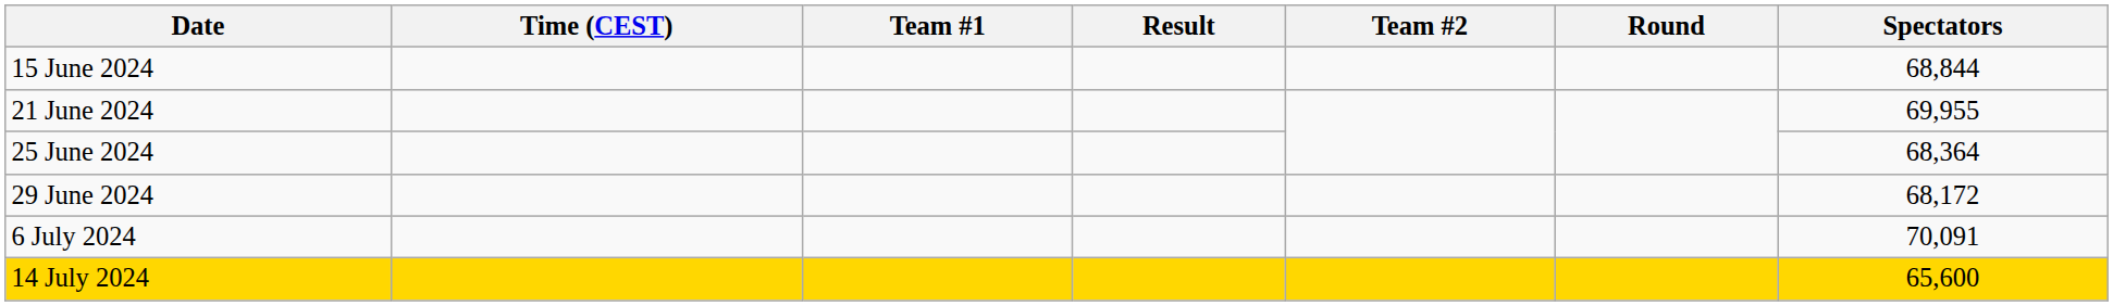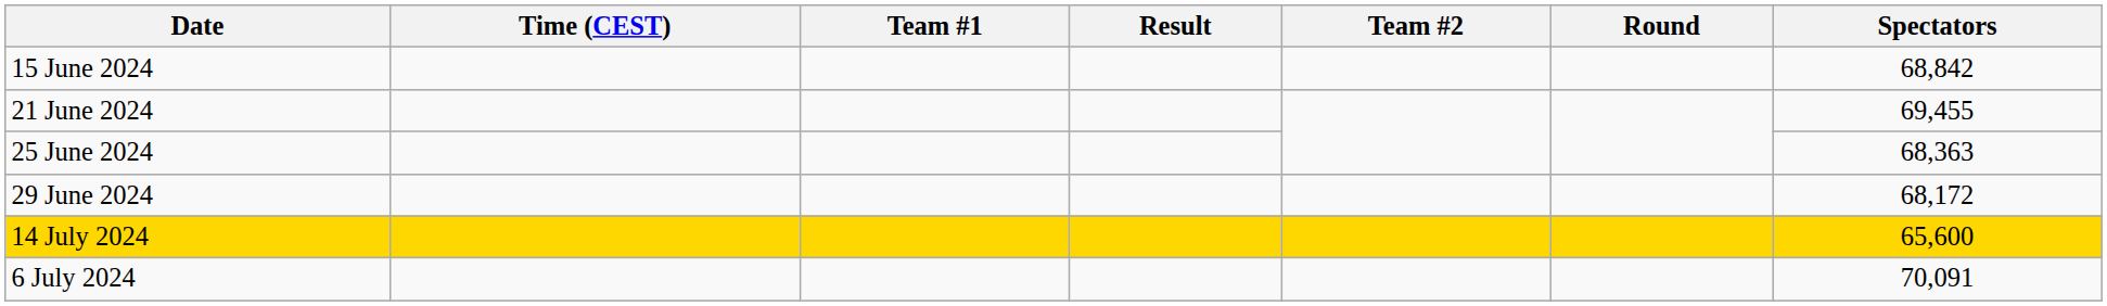 <table class="wikitable" style="text-align:left; width:100%;">
 <tr>
 <th>Date</th>
 <th>Time (<a href='#'>CEST</a>)</th>
 <th>Team #1</th>
 <th>Result</th>
 <th>Team #2</th>
 <th>Round</th>
 <th>Spectators</th>
 </tr>
 <tr>
 <td>15 June 2024</td>
 <td></td>
 <td></td>
 <td style="text-align:center;"></td>
 <td></td>
 <td></td>
-<td style="text-align:center;">68,844</td>
+<td style="text-align:center;">68,842</td>
 </tr>
 <tr>
 <td>21 June 2024</td>
 <td></td>
 <td></td>
 <td style="text-align:center;"></td>
 <td rowspan=2></td>
 <td rowspan=2></td>
-<td style="text-align:center;">69,955</td>
+<td style="text-align:center;">69,455</td>
 </tr>
 <tr>
 <td>25 June 2024</td>
 <td></td>
 <td></td>
 <td style="text-align:center;"></td>
-<td style="text-align:center;">68,364</td>
+<td style="text-align:center;">68,363</td>
 </tr>
 <tr>
 <td>29 June 2024</td>
 <td></td>
 <td></td>
 <td style="text-align:center;"></td>
 <td></td>
 <td></td>
 <td style="text-align:center;">68,172</td>
 </tr>
+<tr bgcolor=gold>
+<td>14 July 2024</td>
+<td></td>
+<td></td>
+<td style="text-align:center;"></td>
+<td></td>
+<td></td>
+<td style="text-align:center;">65,600</td>
+</tr>
 <tr>
 <td>6 July 2024</td>
 <td></td>
 <td></td>
 <td style="text-align:center;"></td>
 <td></td>
 <td></td>
 <td style="text-align:center;">70,091</td>
 </tr>
-<tr bgcolor=gold>
-<td>14 July 2024</td>
-<td></td>
-<td></td>
-<td style="text-align:center;"></td>
-<td></td>
-<td></td>
-<td style="text-align:center;">65,600</td>
-</tr>
 </table>
